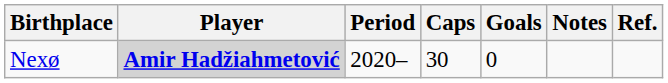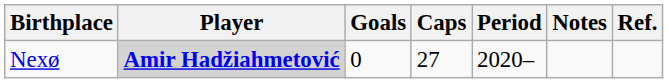 <table class="wikitable sortable">
 <tr>
 <th>Birthplace</th>
 <th>Player</th>
+<th>Goals</th>
+<th>Caps</th>
 <th>Period</th>
-<th>Caps</th>
-<th>Goals</th>
 <th>Notes</th>
 <th>Ref.</th>
 </tr>
 <tr>
 <td><a href='#'>Nexø</a></td>
 <td style="background: lightgrey;"><strong><a href='#'>Amir Hadžiahmetović</a></strong></td>
+<td>0</td>
+<td>27</td>
 <td>2020–</td>
-<td>30</td>
-<td>0</td>
 <td></td>
 <td></td>
 </tr>
 </table>
